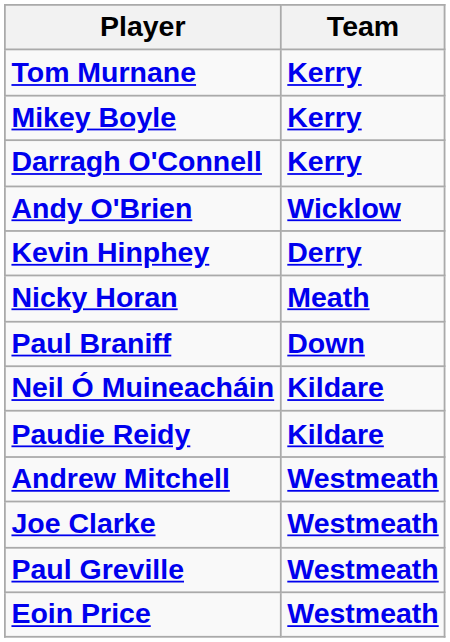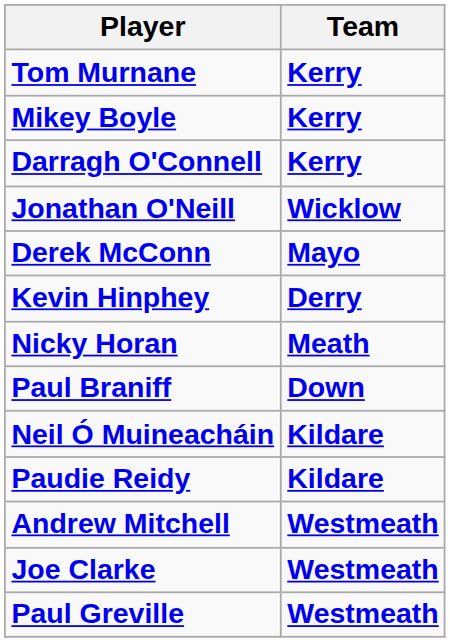 <table class="wikitable">
 <tr>
 <th>Player</th>
 <th>Team</th>
 </tr>
 <tr>
 <td> <strong><a href='#'>Tom Murnane</a></strong></td>
 <td><strong><a href='#'>Kerry</a></strong></td>
 </tr>
 <tr>
 <td> <strong><a href='#'>Mikey Boyle</a></strong></td>
 <td><strong><a href='#'>Kerry</a></strong></td>
 </tr>
 <tr>
 <td> <strong><a href='#'>Darragh O'Connell</a></strong></td>
 <td><strong><a href='#'>Kerry</a></strong></td>
 </tr>
 <tr>
-<td> <strong><a href='#'>Andy O'Brien</a></strong></td>
+<td> <strong><a href='#'>Jonathan O'Neill</a></strong></td>
 <td><strong><a href='#'>Wicklow</a></strong></td>
+</tr>
+<tr>
+<td> <strong><a href='#'>Derek McConn</a></strong></td>
+<td><strong><a href='#'>Mayo</a></strong></td>
 </tr>
 <tr>
 <td> <strong><a href='#'>Kevin Hinphey</a></strong></td>
 <td><strong><a href='#'>Derry</a></strong></td>
 </tr>
 <tr>
 <td> <strong><a href='#'>Nicky Horan</a> </strong></td>
 <td><strong><a href='#'>Meath</a></strong></td>
 </tr>
 <tr>
 <td> <strong><a href='#'>Paul Braniff</a> </strong></td>
 <td><strong><a href='#'>Down</a></strong></td>
 </tr>
 <tr>
 <td> <strong><a href='#'>Neil Ó Muineacháin</a></strong></td>
 <td><strong><a href='#'>Kildare</a></strong></td>
 </tr>
 <tr>
 <td> <strong><a href='#'>Paudie Reidy</a> </strong></td>
 <td><strong><a href='#'>Kildare</a></strong></td>
 </tr>
 <tr>
 <td> <strong><a href='#'>Andrew Mitchell</a></strong></td>
 <td><strong><a href='#'>Westmeath</a></strong></td>
 </tr>
 <tr>
 <td> <strong><a href='#'>Joe Clarke</a></strong></td>
 <td><strong><a href='#'>Westmeath</a></strong></td>
 </tr>
 <tr>
 <td> <strong><a href='#'>Paul Greville</a> </strong></td>
 <td><strong><a href='#'>Westmeath</a></strong></td>
 </tr>
-<tr>
-<td> <strong><a href='#'>Eoin Price</a></strong></td>
-<td><strong><a href='#'>Westmeath</a></strong></td>
-</tr>
 </table>
